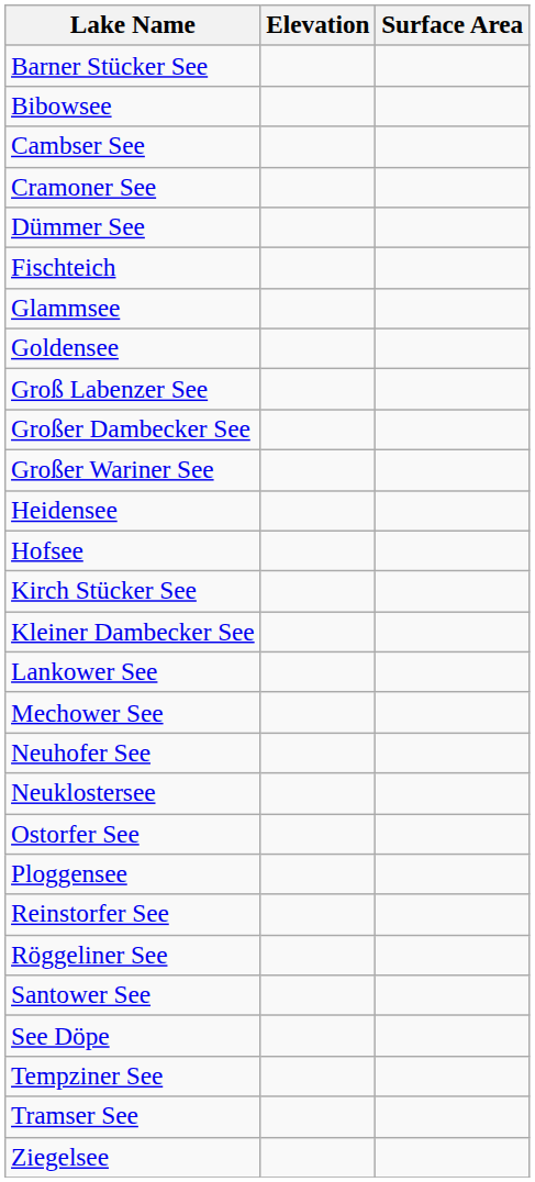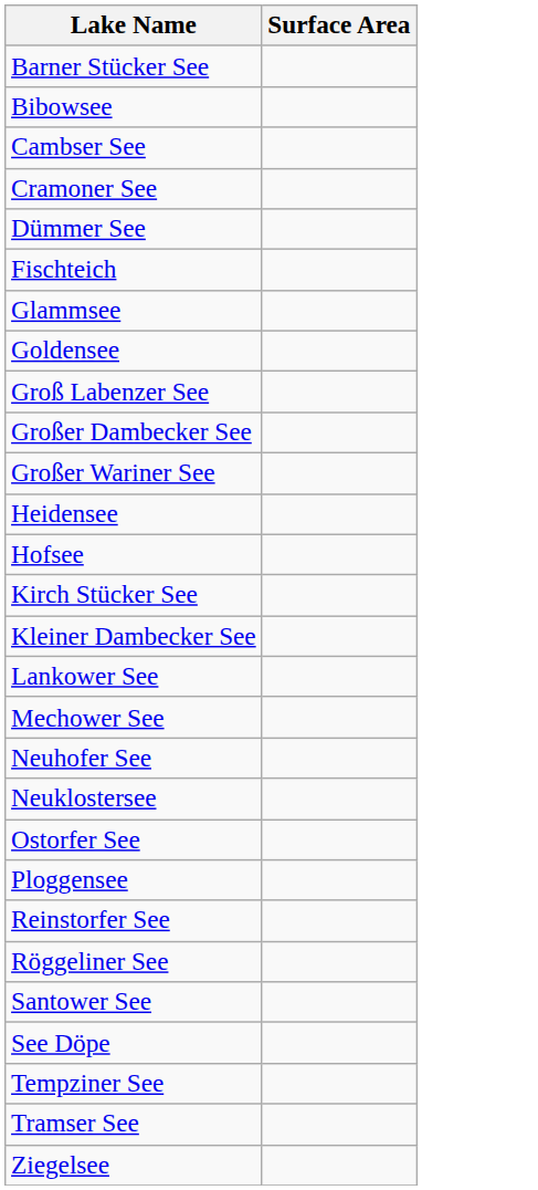 <table class="wikitable sortable">
 <tr>
 <th>Lake Name</th>
-<th>Elevation</th>
 <th>Surface Area</th>
 </tr>
 <tr>
 <td><a href='#'>Barner Stücker See</a></td>
 <td></td>
-<td></td>
 </tr>
 <tr>
 <td><a href='#'>Bibowsee</a></td>
-<td></td>
 <td></td>
 </tr>
 <tr>
 <td><a href='#'>Cambser See</a></td>
 <td></td>
-<td></td>
 </tr>
 <tr>
 <td><a href='#'>Cramoner See</a></td>
-<td></td>
 <td></td>
 </tr>
 <tr>
 <td><a href='#'>Dümmer See</a></td>
 <td></td>
-<td></td>
 </tr>
 <tr>
 <td><a href='#'>Fischteich</a></td>
-<td></td>
 <td></td>
 </tr>
 <tr>
 <td><a href='#'>Glammsee</a></td>
 <td></td>
-<td></td>
 </tr>
 <tr>
 <td><a href='#'>Goldensee</a></td>
-<td></td>
 <td></td>
 </tr>
 <tr>
 <td><a href='#'>Groß Labenzer See</a></td>
 <td></td>
-<td></td>
 </tr>
 <tr>
 <td><a href='#'>Großer Dambecker See</a></td>
-<td></td>
 <td></td>
 </tr>
 <tr>
 <td><a href='#'>Großer Wariner See</a></td>
 <td></td>
-<td></td>
 </tr>
 <tr>
 <td><a href='#'>Heidensee</a></td>
-<td></td>
 <td></td>
 </tr>
 <tr>
 <td><a href='#'>Hofsee</a></td>
 <td></td>
-<td></td>
 </tr>
 <tr>
 <td><a href='#'>Kirch Stücker See</a></td>
-<td></td>
 <td></td>
 </tr>
 <tr>
 <td><a href='#'>Kleiner Dambecker See</a></td>
 <td></td>
-<td></td>
 </tr>
 <tr>
 <td><a href='#'>Lankower See</a></td>
-<td></td>
 <td></td>
 </tr>
 <tr>
 <td><a href='#'>Mechower See</a></td>
 <td></td>
-<td></td>
 </tr>
 <tr>
 <td><a href='#'>Neuhofer See</a></td>
-<td></td>
 <td></td>
 </tr>
 <tr>
 <td><a href='#'>Neuklostersee</a></td>
 <td></td>
-<td></td>
 </tr>
 <tr>
 <td><a href='#'>Ostorfer See</a></td>
-<td></td>
 <td></td>
 </tr>
 <tr>
 <td><a href='#'>Ploggensee</a></td>
 <td></td>
-<td></td>
 </tr>
 <tr>
 <td><a href='#'>Reinstorfer See</a></td>
-<td></td>
 <td></td>
 </tr>
 <tr>
 <td><a href='#'>Röggeliner See</a></td>
 <td></td>
-<td></td>
 </tr>
 <tr>
 <td><a href='#'>Santower See</a></td>
-<td></td>
 <td></td>
 </tr>
 <tr>
 <td><a href='#'>See Döpe</a></td>
 <td></td>
-<td></td>
 </tr>
 <tr>
 <td><a href='#'>Tempziner See</a></td>
-<td></td>
 <td></td>
 </tr>
 <tr>
 <td><a href='#'>Tramser See</a></td>
 <td></td>
-<td></td>
 </tr>
 <tr>
 <td><a href='#'>Ziegelsee</a></td>
 <td></td>
-<td></td>
 </tr>
 </table>
